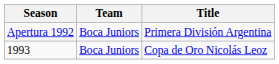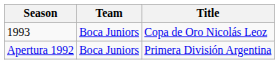 <table class="wikitable">
 <tr>
 <th>Season</th>
 <th>Team</th>
 <th>Title</th>
 </tr>
 <tr>
+<td>1993</td>
+<td><a href='#'>Boca Juniors</a></td>
+<td><a href='#'>Copa de Oro Nicolás Leoz</a></td>
+</tr>
+<tr>
 <td><a href='#'>Apertura 1992</a></td>
 <td><a href='#'>Boca Juniors</a></td>
 <td><a href='#'>Primera División Argentina</a></td>
 </tr>
-<tr>
-<td>1993</td>
-<td><a href='#'>Boca Juniors</a></td>
-<td><a href='#'>Copa de Oro Nicolás Leoz</a></td>
-</tr>
 </table>
